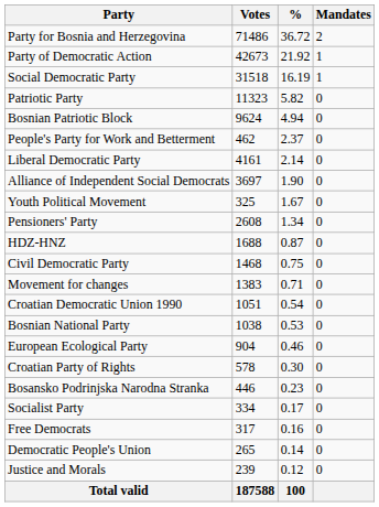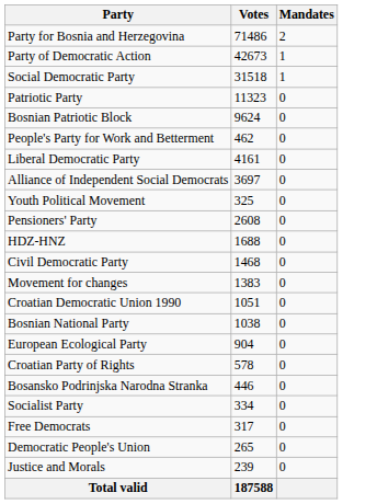 <table class="wikitable" style ="text-align: left">
 <tr>
 <th>Party</th>
 <th>Votes</th>
-<th>%</th>
 <th>Mandates</th>
 </tr>
 <tr>
 <td>Party for Bosnia and Herzegovina</td>
 <td>71486</td>
-<td>36.72</td>
 <td>2</td>
 </tr>
 <tr>
 <td>Party of Democratic Action</td>
 <td>42673</td>
-<td>21.92</td>
 <td>1</td>
 </tr>
 <tr>
 <td>Social Democratic Party</td>
 <td>31518</td>
-<td>16.19</td>
 <td>1</td>
 </tr>
 <tr>
 <td>Patriotic Party</td>
 <td>11323</td>
-<td>5.82</td>
 <td>0</td>
 </tr>
 <tr>
 <td>Bosnian Patriotic Block</td>
 <td>9624</td>
-<td>4.94</td>
 <td>0</td>
 </tr>
 <tr>
 <td>People's Party for Work and Betterment</td>
 <td>462</td>
-<td>2.37</td>
 <td>0</td>
 </tr>
 <tr>
 <td>Liberal Democratic Party</td>
 <td>4161</td>
-<td>2.14</td>
 <td>0</td>
 </tr>
 <tr>
 <td>Alliance of Independent Social Democrats</td>
 <td>3697</td>
-<td>1.90</td>
 <td>0</td>
 </tr>
 <tr>
 <td>Youth Political Movement</td>
 <td>325</td>
-<td>1.67</td>
 <td>0</td>
 </tr>
 <tr>
 <td>Pensioners' Party</td>
 <td>2608</td>
-<td>1.34</td>
 <td>0</td>
 </tr>
 <tr>
 <td>HDZ-HNZ</td>
 <td>1688</td>
-<td>0.87</td>
 <td>0</td>
 </tr>
 <tr>
 <td>Civil Democratic Party</td>
 <td>1468</td>
-<td>0.75</td>
 <td>0</td>
 </tr>
 <tr>
 <td>Movement for changes</td>
 <td>1383</td>
-<td>0.71</td>
 <td>0</td>
 </tr>
 <tr>
 <td>Croatian Democratic Union 1990</td>
 <td>1051</td>
-<td>0.54</td>
 <td>0</td>
 </tr>
 <tr>
 <td>Bosnian National Party</td>
 <td>1038</td>
-<td>0.53</td>
 <td>0</td>
 </tr>
 <tr>
 <td>European Ecological Party</td>
 <td>904</td>
-<td>0.46</td>
 <td>0</td>
 </tr>
 <tr>
 <td>Croatian Party of Rights</td>
 <td>578</td>
-<td>0.30</td>
 <td>0</td>
 </tr>
 <tr>
 <td>Bosansko Podrinjska Narodna Stranka</td>
 <td>446</td>
-<td>0.23</td>
 <td>0</td>
 </tr>
 <tr>
 <td>Socialist Party</td>
 <td>334</td>
-<td>0.17</td>
 <td>0</td>
 </tr>
 <tr>
 <td>Free Democrats</td>
 <td>317</td>
-<td>0.16</td>
 <td>0</td>
 </tr>
 <tr>
 <td>Democratic People's Union</td>
 <td>265</td>
-<td>0.14</td>
 <td>0</td>
 </tr>
 <tr>
 <td>Justice and Morals</td>
 <td>239</td>
-<td>0.12</td>
 <td>0</td>
 </tr>
 <tr>
 <th>Total valid</th>
 <th>187588</th>
-<th>100</th>
 <th></th>
 </tr>
 </table>
